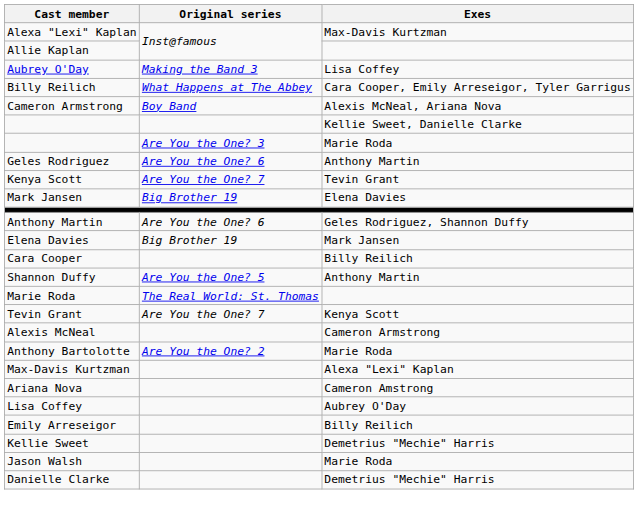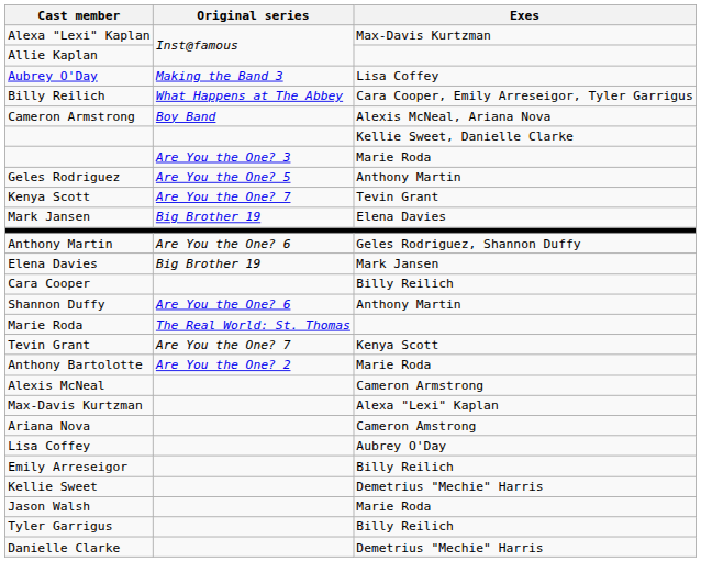 <table class="wikitable sortable">
 <tr>
 <th>Cast member</th>
 <th>Original series</th>
 <th>Exes</th>
 </tr>
 <tr>
 <td>Alexa "Lexi" Kaplan</td>
 <td rowspan=2><em>Inst@famous</em></td>
 <td>Max-Davis Kurtzman</td>
 </tr>
 <tr>
 <td>Allie Kaplan</td>
 <td></td>
 </tr>
 <tr>
 <td><a href='#'>Aubrey O'Day</a></td>
 <td><em><a href='#'>Making the Band 3</a></em></td>
 <td>Lisa Coffey</td>
 </tr>
 <tr>
 <td>Billy Reilich</td>
 <td nowrap><em><a href='#'>What Happens at The Abbey</a></em></td>
 <td>Cara Cooper, Emily Arreseigor, Tyler Garrigus</td>
 </tr>
 <tr>
 <td>Cameron Armstrong</td>
 <td><em><a href='#'>Boy Band</a></em></td>
 <td>Alexis McNeal, Ariana Nova</td>
 </tr>
 <tr>
 <td></td>
 <td></td>
 <td>Kellie Sweet, Danielle Clarke</td>
 </tr>
 <tr>
 <td></td>
 <td><a href='#'><em>Are You the One? 3</em></a></td>
 <td>Marie Roda</td>
 </tr>
 <tr>
 <td>Geles Rodriguez</td>
-<td><a href='#'><em>Are You the One? 6</em></a></td>
+<td><a href='#'><em>Are You the One? 5</em></a></td>
 <td>Anthony Martin</td>
 </tr>
 <tr>
 <td>Kenya Scott</td>
 <td><a href='#'><em>Are You the One? 7</em></a></td>
 <td>Tevin Grant</td>
 </tr>
 <tr>
 <td>Mark Jansen</td>
 <td><a href='#'><em>Big Brother 19</em></a></td>
 <td>Elena Davies</td>
 </tr>
 <tr>
 <td style="background:#000;" colspan="3"></td>
 </tr>
 <tr>
 <td>Anthony Martin</td>
 <td><em>Are You the One? 6</em></td>
 <td>Geles Rodriguez, Shannon Duffy</td>
 </tr>
 <tr>
 <td>Elena Davies</td>
 <td><em>Big Brother 19</em></td>
 <td>Mark Jansen</td>
 </tr>
 <tr>
 <td>Cara Cooper</td>
 <td></td>
 <td>Billy Reilich</td>
 </tr>
 <tr>
 <td>Shannon Duffy</td>
-<td><a href='#'><em>Are You the One? 5</em></a></td>
+<td><a href='#'><em>Are You the One? 6</em></a></td>
 <td>Anthony Martin</td>
 </tr>
 <tr>
 <td>Marie Roda</td>
 <td nowrap><em><a href='#'>The Real World: St. Thomas</a></em></td>
 <td></td>
 </tr>
 <tr>
 <td>Tevin Grant</td>
 <td><em>Are You the One? 7</em></td>
 <td>Kenya Scott</td>
 </tr>
 <tr>
+<td>Anthony Bartolotte</td>
+<td><a href='#'><em>Are You the One? 2</em></a></td>
+<td>Marie Roda</td>
+</tr>
+<tr>
 <td>Alexis McNeal</td>
 <td></td>
 <td>Cameron Armstrong</td>
-</tr>
-<tr>
-<td>Anthony Bartolotte</td>
-<td><a href='#'><em>Are You the One? 2</em></a></td>
-<td>Marie Roda</td>
 </tr>
 <tr>
 <td>Max-Davis Kurtzman</td>
 <td></td>
 <td>Alexa "Lexi" Kaplan</td>
 </tr>
 <tr>
 <td>Ariana Nova</td>
 <td></td>
 <td>Cameron Amstrong</td>
 </tr>
 <tr>
 <td>Lisa Coffey</td>
 <td></td>
 <td>Aubrey O'Day</td>
 </tr>
 <tr>
 <td>Emily Arreseigor</td>
 <td></td>
 <td>Billy Reilich</td>
 </tr>
 <tr>
 <td>Kellie Sweet</td>
 <td></td>
 <td>Demetrius "Mechie" Harris</td>
 </tr>
 <tr>
 <td>Jason Walsh</td>
 <td></td>
 <td>Marie Roda</td>
 </tr>
 <tr>
+<td>Tyler Garrigus</td>
+<td></td>
+<td>Billy Reilich</td>
+</tr>
+<tr>
 <td>Danielle Clarke</td>
 <td></td>
 <td>Demetrius "Mechie" Harris</td>
 </tr>
 </table>
